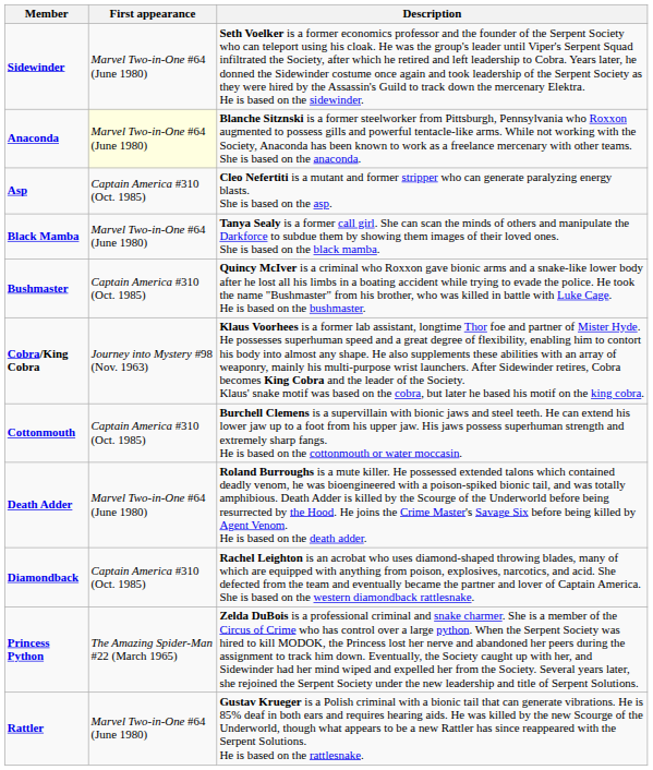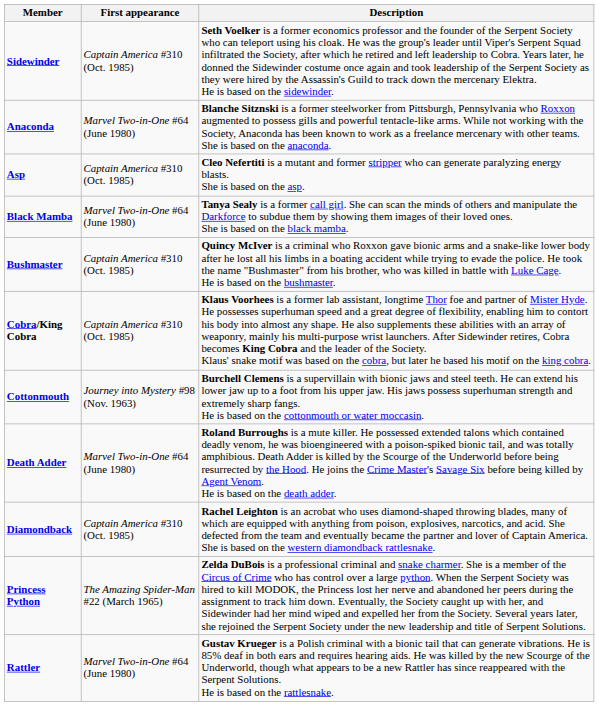 <table class="wikitable">
 <tr>
 <th width="13%">Member</th>
 <th width="20%">First appearance</th>
 <th width="67%">Description</th>
 </tr>
 <tr>
 <td><strong><a href='#'>Sidewinder</a></strong></td>
-<td><em>Marvel Two-in-One</em> #64 (June 1980)</td>
+<td><em>Captain America</em> #310 (Oct. 1985)</td>
 <td><strong>Seth Voelker</strong> is a former economics professor and the founder of the Serpent Society who can teleport using his cloak. He was the group's leader until Viper's Serpent Squad infiltrated the Society, after which he retired and left leadership to Cobra. Years later, he donned the Sidewinder costume once again and took leadership of the Serpent Society as they were hired by the Assassin's Guild to track down the mercenary Elektra.<br>He is based on the <a href='#'>sidewinder</a>.</td>
 </tr>
 <tr>
 <td><strong><a href='#'>Anaconda</a></strong></td>
-<td style="background: lightyellow;"><em>Marvel Two-in-One</em> #64 (June 1980)</td>
+<td><em>Marvel Two-in-One</em> #64 (June 1980)</td>
 <td><strong>Blanche Sitznski</strong> is a former steelworker from Pittsburgh, Pennsylvania who <a href='#'>Roxxon</a> augmented to possess gills and powerful tentacle-like arms. While not working with the Society, Anaconda has been known to work as a freelance mercenary with other teams.<br>She is based on the <a href='#'>anaconda</a>.</td>
 </tr>
 <tr>
 <td><strong><a href='#'>Asp</a></strong></td>
 <td><em>Captain America</em> #310 (Oct. 1985)</td>
 <td><strong>Cleo Nefertiti</strong> is a mutant and former <a href='#'>stripper</a> who can generate paralyzing energy blasts.<br>She is based on the <a href='#'>asp</a>.</td>
 </tr>
 <tr>
 <td><strong><a href='#'>Black Mamba</a></strong></td>
 <td><em>Marvel Two-in-One</em> #64 (June 1980)</td>
 <td><strong>Tanya Sealy</strong> is a former <a href='#'>call girl</a>. She can scan the minds of others and manipulate the <a href='#'>Darkforce</a> to subdue them by showing them images of their loved ones.<br>She is based on the <a href='#'>black mamba</a>.</td>
 </tr>
 <tr>
 <td><strong><a href='#'>Bushmaster</a></strong></td>
 <td><em>Captain America</em> #310 (Oct. 1985)</td>
 <td><strong>Quincy McIver</strong> is a criminal who Roxxon gave bionic arms and a snake-like lower body after he lost all his limbs in a boating accident while trying to evade the police. He took the name "Bushmaster" from his brother, who was killed in battle with <a href='#'>Luke Cage</a>.<br>He is based on the <a href='#'>bushmaster</a>.</td>
 </tr>
 <tr>
 <td><strong><a href='#'>Cobra</a>/King Cobra</strong></td>
-<td><em>Journey into Mystery</em> #98 (Nov. 1963)</td>
+<td><em>Captain America</em> #310 (Oct. 1985)</td>
 <td><strong>Klaus Voorhees</strong> is a former lab assistant, longtime <a href='#'>Thor</a> foe and partner of <a href='#'>Mister Hyde</a>. He possesses superhuman speed and a great degree of flexibility, enabling him to contort his body into almost any shape. He also supplements these abilities with an array of weaponry, mainly his multi-purpose wrist launchers. After Sidewinder retires, Cobra becomes <strong>King Cobra</strong> and the leader of the Society.<br>Klaus' snake motif was based on the <a href='#'>cobra</a>, but later he based his motif on the <a href='#'>king cobra</a>.</td>
 </tr>
 <tr>
 <td><strong><a href='#'>Cottonmouth</a></strong></td>
-<td><em>Captain America</em> #310 (Oct. 1985)</td>
+<td><em>Journey into Mystery</em> #98 (Nov. 1963)</td>
 <td><strong>Burchell Clemens</strong> is a supervillain with bionic jaws and steel teeth. He can extend his lower jaw up to a foot from his upper jaw. His jaws possess superhuman strength and extremely sharp fangs.<br>He is based on the <a href='#'>cottonmouth or water moccasin</a>.</td>
 </tr>
 <tr>
 <td><strong><a href='#'>Death Adder</a></strong></td>
 <td><em>Marvel Two-in-One</em> #64 (June 1980)</td>
 <td><strong>Roland Burroughs</strong> is a mute killer. He possessed extended talons which contained deadly venom, he was bioengineered with a poison-spiked bionic tail, and was totally amphibious. Death Adder is killed by the Scourge of the Underworld before being resurrected by <a href='#'>the Hood</a>. He joins the <a href='#'>Crime Master</a>'s <a href='#'>Savage Six</a> before being killed by <a href='#'>Agent Venom</a>.<br>He is based on the <a href='#'>death adder</a>.</td>
 </tr>
 <tr>
 <td><strong><a href='#'>Diamondback</a></strong></td>
 <td><em>Captain America</em> #310 (Oct. 1985)</td>
 <td><strong>Rachel Leighton</strong> is an acrobat who uses diamond-shaped throwing blades, many of which are equipped with anything from poison, explosives, narcotics, and acid. She defected from the team and eventually became the partner and lover of Captain America.<br>She is based on the <a href='#'>western diamondback rattlesnake</a>.</td>
 </tr>
 <tr>
 <td><strong><a href='#'>Princess Python</a></strong></td>
 <td><em>The Amazing Spider-Man</em> #22 (March 1965)</td>
 <td><strong>Zelda DuBois</strong> is a professional criminal and <a href='#'>snake charmer</a>. She is a member of the <a href='#'>Circus of Crime</a> who has control over a large <a href='#'>python</a>. When the Serpent Society was hired to kill MODOK, the Princess lost her nerve and abandoned her peers during the assignment to track him down. Eventually, the Society caught up with her, and Sidewinder had her mind wiped and expelled her from the Society. Several years later, she rejoined the Serpent Society under the new leadership and title of Serpent Solutions.</td>
 </tr>
 <tr>
 <td><strong><a href='#'>Rattler</a></strong></td>
 <td><em>Marvel Two-in-One</em> #64 (June 1980)</td>
 <td><strong>Gustav Krueger</strong> is a Polish criminal with a bionic tail that can generate vibrations. He is 85% deaf in both ears and requires hearing aids. He was killed by the new Scourge of the Underworld, though what appears to be a new Rattler has since reappeared with the Serpent Solutions.<br>He is based on the <a href='#'>rattlesnake</a>.</td>
 </tr>
 </table>
